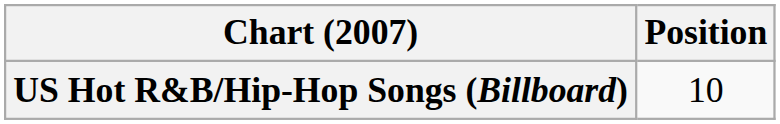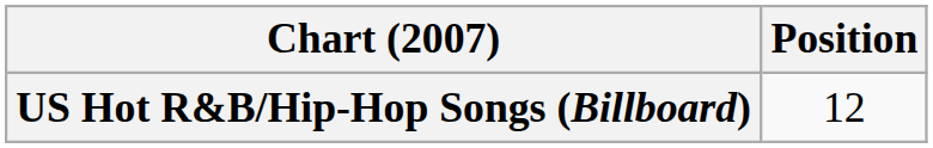 <table class="wikitable plainrowheaders" style="text-align:center">
 <tr>
 <th>Chart (2007)</th>
 <th>Position</th>
 </tr>
 <tr>
 <th scope="row">US Hot R&B/Hip-Hop Songs (<em>Billboard</em>)</th>
-<td align="center">10</td>
+<td align="center">12</td>
 </tr>
 </table>
